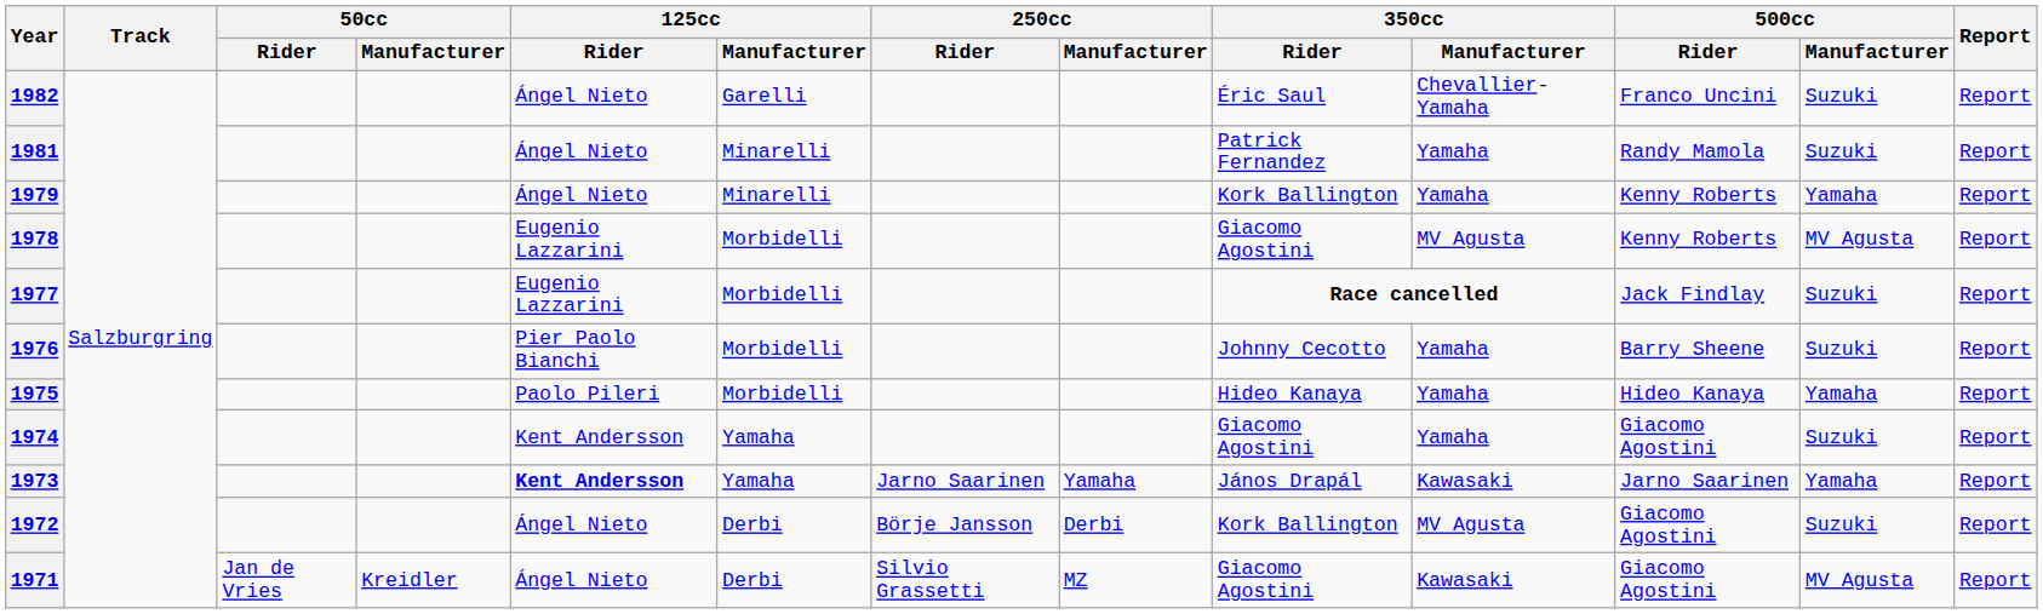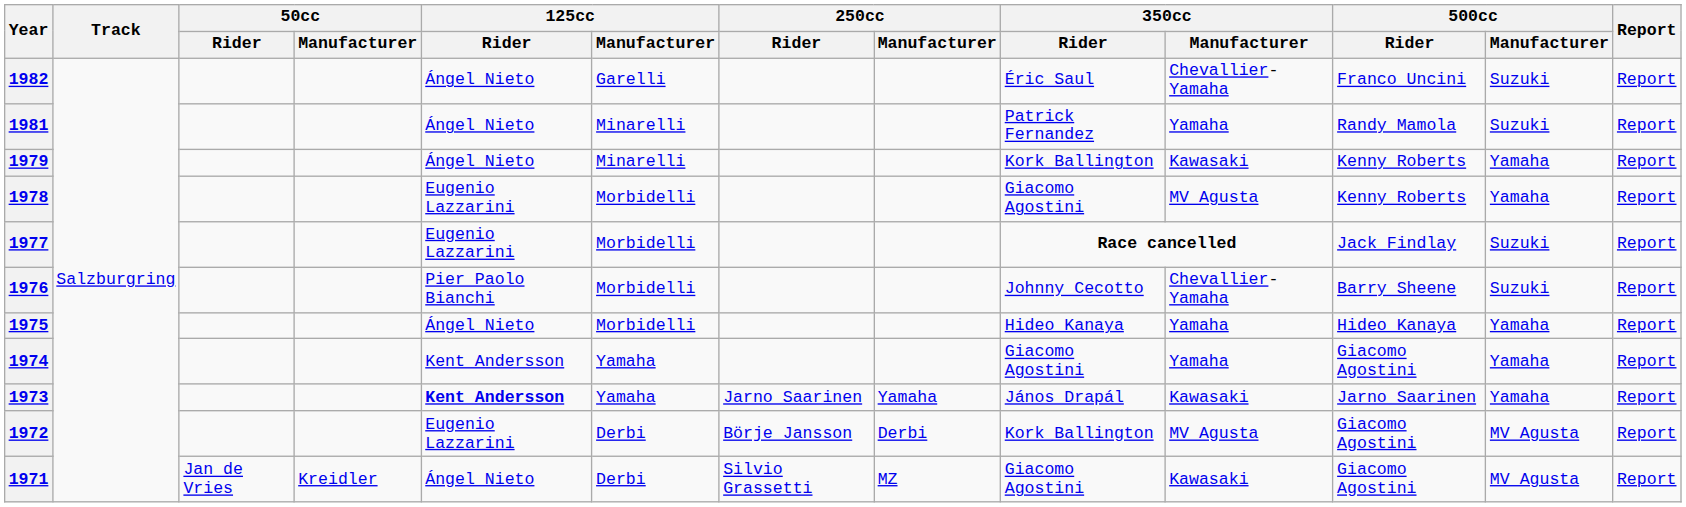 <table class="wikitable" style="font-size: 95%;">
 <tr>
 <th rowspan=2>Year</th>
 <th rowspan=2>Track</th>
 <th colspan=2>50cc</th>
 <th colspan=2>125cc</th>
 <th colspan=2>250cc</th>
 <th colspan=2>350cc</th>
 <th colspan=2>500cc</th>
 <th rowspan=2>Report</th>
 </tr>
 <tr>
 <th>Rider</th>
 <th>Manufacturer</th>
 <th>Rider</th>
 <th>Manufacturer</th>
 <th>Rider</th>
 <th>Manufacturer</th>
 <th>Rider</th>
 <th>Manufacturer</th>
 <th>Rider</th>
 <th>Manufacturer</th>
 </tr>
 <tr>
 <th><a href='#'>1982</a></th>
 <td rowspan="11"><a href='#'>Salzburgring</a></td>
 <td></td>
 <td></td>
 <td> <a href='#'>Ángel Nieto</a></td>
 <td><a href='#'>Garelli</a></td>
 <td></td>
 <td></td>
 <td> <a href='#'>Éric Saul</a></td>
 <td><a href='#'>Chevallier</a>-<a href='#'>Yamaha</a></td>
 <td> <a href='#'>Franco Uncini</a></td>
 <td><a href='#'>Suzuki</a></td>
 <td><a href='#'>Report</a></td>
 </tr>
 <tr>
 <th><a href='#'>1981</a></th>
 <td></td>
 <td></td>
 <td> <a href='#'>Ángel Nieto</a></td>
 <td><a href='#'>Minarelli</a></td>
 <td></td>
 <td></td>
 <td> <a href='#'>Patrick Fernandez</a></td>
 <td><a href='#'>Yamaha</a></td>
 <td> <a href='#'>Randy Mamola</a></td>
 <td><a href='#'>Suzuki</a></td>
 <td><a href='#'>Report</a></td>
 </tr>
 <tr>
 <th><a href='#'>1979</a></th>
 <td></td>
 <td></td>
 <td> <a href='#'>Ángel Nieto</a></td>
 <td><a href='#'>Minarelli</a></td>
 <td></td>
 <td></td>
 <td> <a href='#'>Kork Ballington</a></td>
-<td><a href='#'>Yamaha</a></td>
+<td><a href='#'>Kawasaki</a></td>
 <td> <a href='#'>Kenny Roberts</a></td>
 <td><a href='#'>Yamaha</a></td>
 <td><a href='#'>Report</a></td>
 </tr>
 <tr>
 <th><a href='#'>1978</a></th>
 <td></td>
 <td></td>
 <td> <a href='#'>Eugenio Lazzarini</a></td>
 <td><a href='#'>Morbidelli</a></td>
 <td></td>
 <td></td>
 <td> <a href='#'>Giacomo Agostini</a></td>
 <td><a href='#'>MV Agusta</a></td>
 <td> <a href='#'>Kenny Roberts</a></td>
-<td><a href='#'>MV Agusta</a></td>
+<td><a href='#'>Yamaha</a></td>
 <td><a href='#'>Report</a></td>
 </tr>
 <tr>
 <th><a href='#'>1977</a></th>
 <td></td>
 <td></td>
 <td> <a href='#'>Eugenio Lazzarini</a></td>
 <td><a href='#'>Morbidelli</a></td>
 <td></td>
 <td></td>
 <td colspan=2 align="center"><strong>Race cancelled</strong></td>
 <td> <a href='#'>Jack Findlay</a></td>
 <td><a href='#'>Suzuki</a></td>
 <td><a href='#'>Report</a></td>
 </tr>
 <tr>
 <th><a href='#'>1976</a></th>
 <td></td>
 <td></td>
 <td> <a href='#'>Pier Paolo Bianchi</a></td>
 <td><a href='#'>Morbidelli</a></td>
 <td></td>
 <td></td>
 <td> <a href='#'>Johnny Cecotto</a></td>
-<td><a href='#'>Yamaha</a></td>
+<td><a href='#'>Chevallier</a>-<a href='#'>Yamaha</a></td>
 <td> <a href='#'>Barry Sheene</a></td>
 <td><a href='#'>Suzuki</a></td>
 <td><a href='#'>Report</a></td>
 </tr>
 <tr>
 <th><a href='#'>1975</a></th>
 <td></td>
 <td></td>
-<td> <a href='#'>Paolo Pileri</a></td>
+<td> <a href='#'>Ángel Nieto</a></td>
 <td><a href='#'>Morbidelli</a></td>
 <td></td>
 <td></td>
 <td> <a href='#'>Hideo Kanaya</a></td>
 <td><a href='#'>Yamaha</a></td>
 <td> <a href='#'>Hideo Kanaya</a></td>
 <td><a href='#'>Yamaha</a></td>
 <td><a href='#'>Report</a></td>
 </tr>
 <tr>
 <th><a href='#'>1974</a></th>
 <td></td>
 <td></td>
 <td> <a href='#'>Kent Andersson</a></td>
 <td><a href='#'>Yamaha</a></td>
 <td></td>
 <td></td>
 <td> <a href='#'>Giacomo Agostini</a></td>
 <td><a href='#'>Yamaha</a></td>
 <td> <a href='#'>Giacomo Agostini</a></td>
-<td><a href='#'>Suzuki</a></td>
+<td><a href='#'>Yamaha</a></td>
 <td><a href='#'>Report</a></td>
 </tr>
 <tr>
 <th><a href='#'>1973</a></th>
 <td></td>
 <td></td>
 <td><strong> <a href='#'>Kent Andersson</a></strong></td>
 <td><a href='#'>Yamaha</a></td>
 <td> <a href='#'>Jarno Saarinen</a></td>
 <td><a href='#'>Yamaha</a></td>
 <td> <a href='#'>János Drapál</a></td>
 <td><a href='#'>Kawasaki</a></td>
 <td> <a href='#'>Jarno Saarinen</a></td>
 <td><a href='#'>Yamaha</a></td>
 <td><a href='#'>Report</a></td>
 </tr>
 <tr>
 <th><a href='#'>1972</a></th>
 <td></td>
 <td></td>
-<td> <a href='#'>Ángel Nieto</a></td>
+<td> <a href='#'>Eugenio Lazzarini</a></td>
 <td><a href='#'>Derbi</a></td>
 <td> <a href='#'>Börje Jansson</a></td>
 <td><a href='#'>Derbi</a></td>
 <td> <a href='#'>Kork Ballington</a></td>
 <td><a href='#'>MV Agusta</a></td>
 <td> <a href='#'>Giacomo Agostini</a></td>
-<td><a href='#'>Suzuki</a></td>
+<td><a href='#'>MV Agusta</a></td>
 <td><a href='#'>Report</a></td>
 </tr>
 <tr>
 <th><a href='#'>1971</a></th>
 <td> <a href='#'>Jan de Vries</a></td>
 <td><a href='#'>Kreidler</a></td>
 <td> <a href='#'>Ángel Nieto</a></td>
 <td><a href='#'>Derbi</a></td>
 <td> <a href='#'>Silvio Grassetti</a></td>
 <td><a href='#'>MZ</a></td>
 <td> <a href='#'>Giacomo Agostini</a></td>
 <td><a href='#'>Kawasaki</a></td>
 <td> <a href='#'>Giacomo Agostini</a></td>
 <td><a href='#'>MV Agusta</a></td>
 <td><a href='#'>Report</a></td>
 </tr>
 </table>
